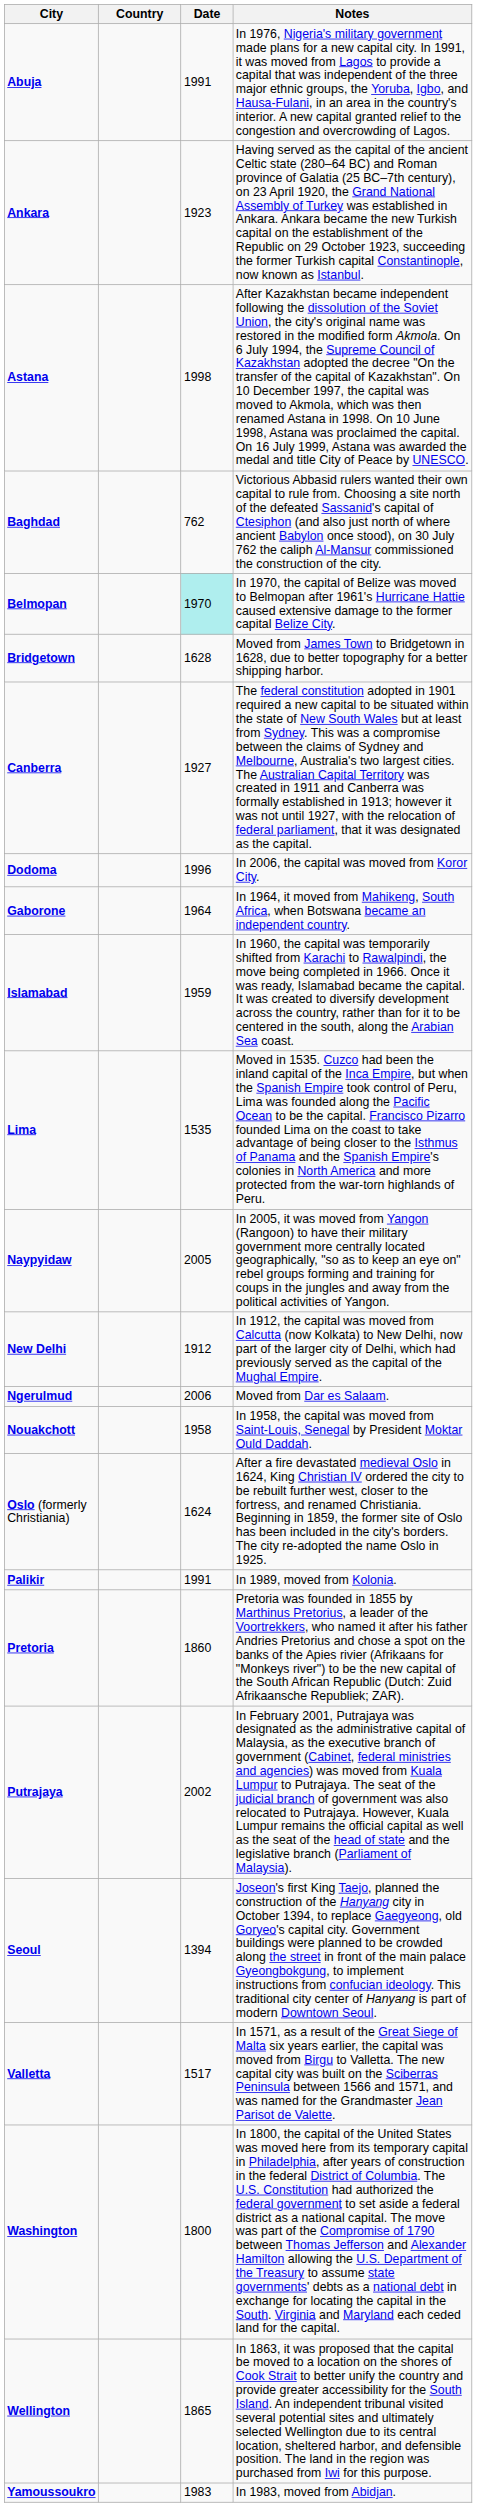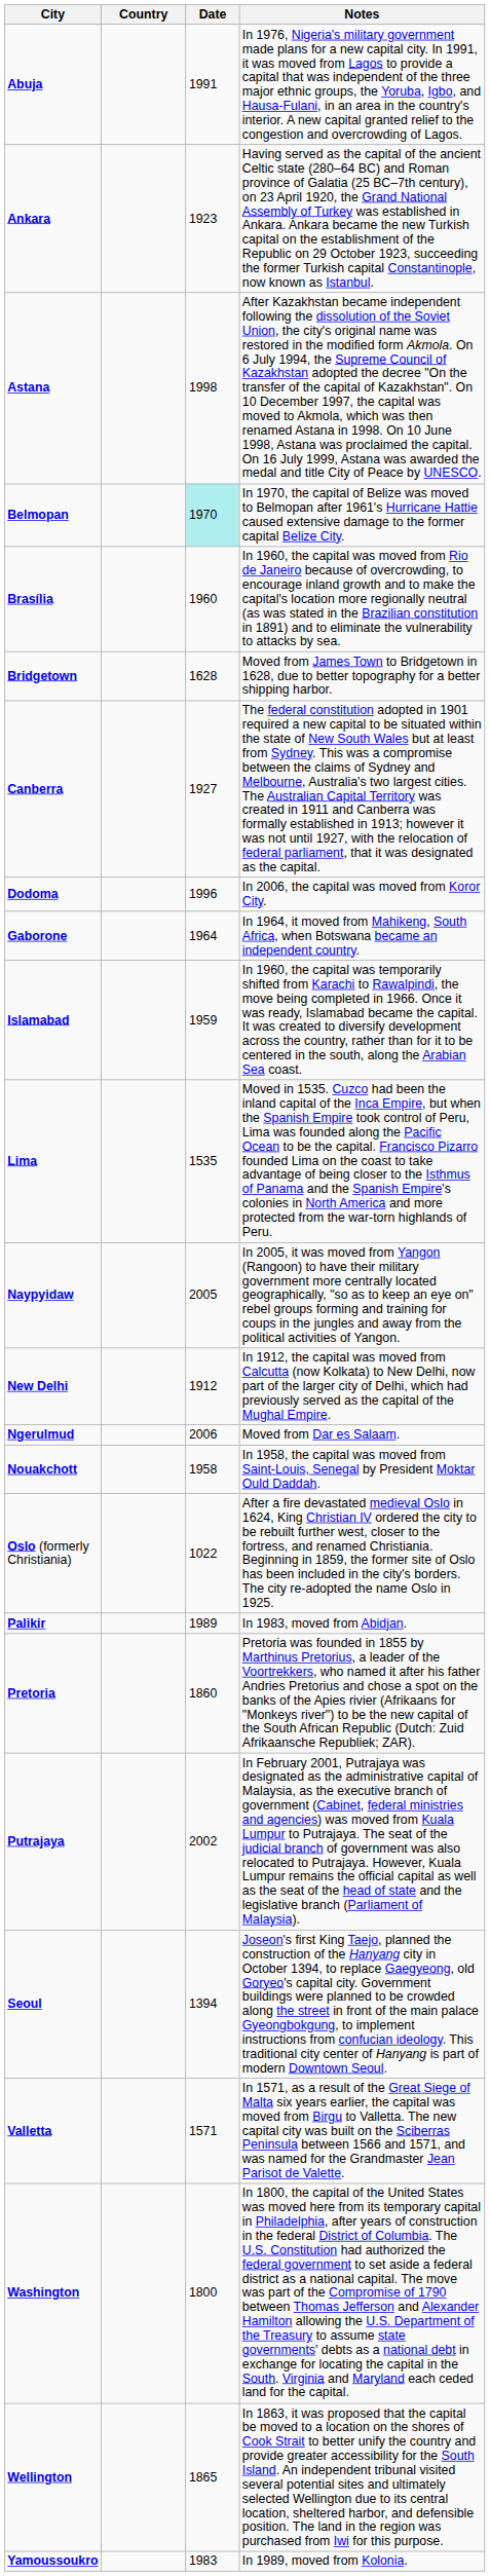 <table class="wikitable sortable">
 <tr>
 <th width="100">City</th>
 <th width="100">Country</th>
 <th width="60" data-sort-type=isoDate>Date</th>
 <th>Notes</th>
 </tr>
 <tr>
 <td><strong><a href='#'>Abuja</a></strong></td>
 <td></td>
 <td data-sort-value="1991">1991</td>
 <td>In 1976, <a href='#'>Nigeria's military government</a> made plans for a new capital city. In 1991, it was moved from <a href='#'>Lagos</a> to provide a capital that was independent of the three major ethnic groups, the <a href='#'>Yoruba</a>, <a href='#'>Igbo</a>, and <a href='#'>Hausa-Fulani</a>, in an area in the country's interior. A new capital granted relief to the congestion and overcrowding of Lagos.</td>
 </tr>
 <tr>
 <td><strong><a href='#'>Ankara</a></strong></td>
 <td></td>
 <td data-sort-value="1923">1923</td>
 <td>Having served as the capital of the ancient Celtic state (280–64 BC) and Roman province of Galatia (25 BC–7th century), on 23 April 1920, the <a href='#'>Grand National Assembly of Turkey</a> was established in Ankara. Ankara became the new Turkish capital on the establishment of the Republic on 29 October 1923, succeeding the former Turkish capital <a href='#'>Constantinople</a>, now known as <a href='#'>Istanbul</a>.</td>
 </tr>
 <tr>
 <td><strong><a href='#'>Astana</a></strong></td>
 <td></td>
 <td data-sort-value="1998">1998</td>
 <td>After Kazakhstan became independent following the <a href='#'>dissolution of the Soviet Union</a>, the city's original name was restored in the modified form <em>Akmola</em>. On 6 July 1994, the <a href='#'>Supreme Council of Kazakhstan</a> adopted the decree "On the transfer of the capital of Kazakhstan". On 10 December 1997, the capital was moved to Akmola, which was then renamed Astana in 1998. On 10 June 1998, Astana was proclaimed the capital. On 16 July 1999, Astana was awarded the medal and title City of Peace by <a href='#'>UNESCO</a>.</td>
 </tr>
 <tr>
-<td><strong><a href='#'>Baghdad</a></strong></td>
-<td></td>
-<td data-sort-value="762">762</td>
-<td>Victorious Abbasid rulers wanted their own capital to rule from. Choosing a site north of the defeated <a href='#'>Sassanid</a>'s capital of <a href='#'>Ctesiphon</a> (and also just north of where ancient <a href='#'>Babylon</a> once stood), on 30 July 762 the caliph <a href='#'>Al-Mansur</a> commissioned the construction of the city.</td>
-</tr>
-<tr>
 <td><strong><a href='#'>Belmopan</a></strong></td>
 <td></td>
 <td data-sort-value="1970" style="background: paleturquoise;">1970</td>
 <td>In 1970, the capital of Belize was moved to Belmopan after 1961's <a href='#'>Hurricane Hattie</a> caused extensive damage to the former capital <a href='#'>Belize City</a>.</td>
+</tr>
+<tr>
+<td><strong><a href='#'>Brasília</a></strong></td>
+<td></td>
+<td data-sort-value="1960">1960</td>
+<td>In 1960, the capital was moved from <a href='#'>Rio de Janeiro</a> because of overcrowding, to encourage inland growth and to make the capital's location more regionally neutral (as was stated in the <a href='#'>Brazilian constitution</a> in 1891) and to eliminate the vulnerability to attacks by sea.</td>
 </tr>
 <tr>
 <td><strong><a href='#'>Bridgetown</a></strong></td>
 <td></td>
 <td data-sort-value="1628">1628</td>
 <td>Moved from <a href='#'>James Town</a> to Bridgetown in 1628, due to better topography for a better shipping harbor.</td>
 </tr>
 <tr>
 <td><strong><a href='#'>Canberra</a></strong></td>
 <td></td>
 <td>1927</td>
 <td>The <a href='#'>federal constitution</a> adopted in 1901 required a new capital to be situated within the state of <a href='#'>New South Wales</a> but at least  from <a href='#'>Sydney</a>. This was a compromise between the claims of Sydney and <a href='#'>Melbourne</a>, Australia's two largest cities. The <a href='#'>Australian Capital Territory</a> was created in 1911 and Canberra was formally established in 1913; however it was not until 1927, with the relocation of <a href='#'>federal parliament</a>, that it was designated as the capital.</td>
 </tr>
 <tr>
 <td><strong><a href='#'>Dodoma</a></strong></td>
 <td></td>
 <td data-sort-value="1996">1996</td>
 <td>In 2006, the capital was moved from <a href='#'>Koror City</a>.</td>
 </tr>
 <tr>
 <td><strong><a href='#'>Gaborone</a></strong></td>
 <td></td>
 <td data-sort-value="1964">1964</td>
 <td>In 1964, it moved from <a href='#'>Mahikeng</a>, <a href='#'>South Africa</a>, when Botswana <a href='#'>became an independent country</a>.</td>
 </tr>
 <tr>
 <td><strong><a href='#'>Islamabad</a></strong></td>
 <td></td>
 <td data-sort-value="1960">1959</td>
 <td>In 1960, the capital was temporarily shifted from <a href='#'>Karachi</a> to <a href='#'>Rawalpindi</a>, the move being completed in 1966. Once it was ready,  Islamabad became the capital. It was created to diversify development across the country, rather than for it to be centered in the south, along the <a href='#'>Arabian Sea</a> coast.</td>
 </tr>
 <tr>
 <td><strong><a href='#'>Lima</a></strong></td>
 <td></td>
 <td data-sort-value="1535">1535</td>
 <td>Moved in 1535. <a href='#'>Cuzco</a> had been the inland capital of the <a href='#'>Inca Empire</a>, but when the <a href='#'>Spanish Empire</a> took control of Peru, Lima was founded along the <a href='#'>Pacific Ocean</a> to be the capital. <a href='#'>Francisco Pizarro</a> founded Lima on the coast to take advantage of being closer to the <a href='#'>Isthmus of Panama</a> and the <a href='#'>Spanish Empire</a>'s colonies in <a href='#'>North America</a> and more protected from the war-torn highlands of Peru.</td>
 </tr>
 <tr>
 <td><strong><a href='#'>Naypyidaw</a></strong></td>
 <td></td>
 <td data-sort-value="2005">2005</td>
 <td>In 2005, it was moved from <a href='#'>Yangon</a> (Rangoon) to have their military government more centrally located geographically, "so as to keep an eye on" rebel groups forming and training for coups in the jungles and away from the political activities of Yangon.</td>
 </tr>
 <tr>
 <td><strong><a href='#'>New Delhi</a></strong></td>
 <td></td>
 <td data-sort-value="1912">1912</td>
 <td>In 1912, the capital was moved from <a href='#'>Calcutta</a> (now Kolkata) to New Delhi, now part of the larger city of Delhi, which had previously served as the capital of the <a href='#'>Mughal Empire</a>.</td>
 </tr>
 <tr>
 <td><strong><a href='#'>Ngerulmud</a></strong></td>
 <td></td>
 <td data-sort-value="2006">2006</td>
 <td>Moved from <a href='#'>Dar es Salaam</a>.</td>
 </tr>
 <tr>
 <td><strong><a href='#'>Nouakchott</a></strong></td>
 <td></td>
 <td data-sort-value="1958">1958</td>
 <td>In 1958, the capital was moved from <a href='#'>Saint-Louis, Senegal</a> by President <a href='#'>Moktar Ould Daddah</a>.</td>
 </tr>
 <tr>
 <td><strong><a href='#'>Oslo</a></strong> (formerly Christiania)</td>
 <td></td>
-<td data-sort-value="1624">1624</td>
+<td data-sort-value="1624">1022</td>
 <td>After a fire devastated <a href='#'>medieval Oslo</a> in 1624, King <a href='#'>Christian IV</a> ordered the city to be rebuilt further west, closer to the fortress, and renamed Christiania. Beginning in 1859, the former site of Oslo has been included in the city's borders. The city re-adopted the name Oslo in 1925.</td>
 </tr>
 <tr>
 <td><strong><a href='#'>Palikir</a></strong></td>
 <td></td>
-<td data-sort-value="1989">1991</td>
-<td>In 1989, moved from <a href='#'>Kolonia</a>.</td>
+<td data-sort-value="1989">1989</td>
+<td>In 1983, moved from <a href='#'>Abidjan</a>.</td>
 </tr>
 <tr>
 <td><strong><a href='#'>Pretoria</a></strong></td>
 <td></td>
 <td data-sort-value="1860">1860</td>
 <td>Pretoria was founded in 1855 by <a href='#'>Marthinus Pretorius</a>, a leader of the <a href='#'>Voortrekkers</a>, who named it after his father Andries Pretorius and chose a spot on the banks of the Apies rivier (Afrikaans for "Monkeys river") to be the new capital of the South African Republic (Dutch: Zuid Afrikaansche Republiek; ZAR).</td>
 </tr>
 <tr>
 <td><strong><a href='#'>Putrajaya</a></strong></td>
 <td></td>
 <td data-sort-value="2002">2002</td>
 <td>In February 2001, Putrajaya was designated as the administrative capital of Malaysia, as the executive branch of government (<a href='#'>Cabinet</a>, <a href='#'>federal ministries and agencies</a>) was moved from <a href='#'>Kuala Lumpur</a> to Putrajaya. The seat of the <a href='#'>judicial branch</a> of government was also relocated to Putrajaya. However, Kuala Lumpur remains the official capital as well as the seat of the <a href='#'>head of state</a> and the legislative branch (<a href='#'>Parliament of Malaysia</a>).</td>
 </tr>
 <tr>
 <td><strong><a href='#'>Seoul</a></strong></td>
 <td></td>
 <td data-sort-value="1394">1394</td>
 <td><a href='#'>Joseon</a>'s first King <a href='#'>Taejo</a>, planned the construction of the <em><a href='#'>Hanyang</a></em> city in October 1394, to replace <a href='#'>Gaegyeong</a>, old <a href='#'>Goryeo</a>'s capital city. Government buildings were planned to be crowded along <a href='#'>the street</a> in front of the main palace <a href='#'>Gyeongbokgung</a>, to implement instructions from <a href='#'>confucian ideology</a>. This traditional city center of <em>Hanyang</em> is part of modern <a href='#'>Downtown Seoul</a>.</td>
 </tr>
 <tr>
 <td><strong><a href='#'>Valletta</a></strong></td>
 <td></td>
-<td data-sort-value="1571">1517</td>
+<td data-sort-value="1571">1571</td>
 <td>In 1571, as a result of the <a href='#'>Great Siege of Malta</a> six years earlier, the capital was moved from <a href='#'>Birgu</a> to Valletta. The new capital city was built on the <a href='#'>Sciberras Peninsula</a> between 1566 and 1571, and was named for the Grandmaster <a href='#'>Jean Parisot de Valette</a>.</td>
 </tr>
 <tr>
 <td><a href='#'><strong>Washington</strong></a></td>
 <td></td>
 <td data-sort-value="1800">1800</td>
 <td>In 1800, the capital of the United States was moved here from its temporary capital in <a href='#'>Philadelphia</a>, after years of construction in the federal <a href='#'>District of Columbia</a>. The <a href='#'>U.S. Constitution</a> had authorized the <a href='#'>federal government</a> to set aside a federal district as a national capital. The move was part of the <a href='#'>Compromise of 1790</a> between <a href='#'>Thomas Jefferson</a> and <a href='#'>Alexander Hamilton</a> allowing the <a href='#'>U.S. Department of the Treasury</a> to assume <a href='#'>state governments</a>' debts as a <a href='#'>national debt</a> in exchange for locating the capital in the <a href='#'>South</a>. <a href='#'>Virginia</a> and <a href='#'>Maryland</a> each ceded land for the capital.</td>
 </tr>
 <tr>
 <td><strong><a href='#'>Wellington</a></strong></td>
 <td></td>
 <td data-sort-value="1865">1865</td>
 <td>In 1863, it was proposed that the capital be moved to a location on the shores of <a href='#'>Cook Strait</a> to better unify the country and provide greater accessibility for the <a href='#'>South Island</a>. An independent tribunal visited several potential sites and ultimately selected Wellington due to its central location, sheltered harbor, and defensible position. The land in the region was purchased from <a href='#'>Iwi</a> for this purpose.</td>
 </tr>
 <tr>
 <td><strong><a href='#'>Yamoussoukro</a></strong></td>
 <td></td>
 <td data-sort-value="1983">1983</td>
-<td>In 1983, moved from <a href='#'>Abidjan</a>.</td>
+<td>In 1989, moved from <a href='#'>Kolonia</a>.</td>
 </tr>
 </table>
